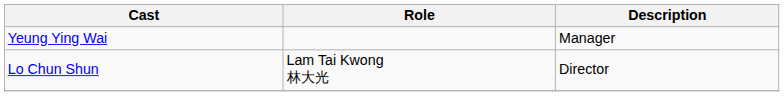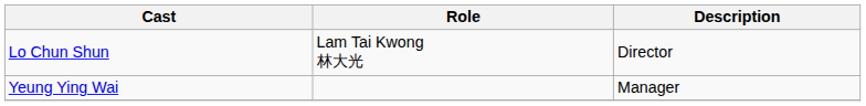 <table class="wikitable" width="55%">
 <tr>
 <th>Cast</th>
 <th>Role</th>
 <th>Description</th>
 </tr>
 <tr>
+<td><a href='#'>Lo Chun Shun</a></td>
+<td>Lam Tai Kwong<br>林大光</td>
+<td>Director</td>
+</tr>
+<tr>
 <td><a href='#'>Yeung Ying Wai</a></td>
 <td></td>
 <td>Manager</td>
 </tr>
 <tr>
-<td><a href='#'>Lo Chun Shun</a></td>
-<td>Lam Tai Kwong<br>林大光</td>
-<td>Director</td>
-</tr>
-<tr>
 </tr>
 </table>
